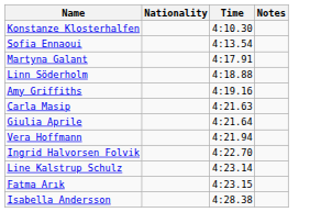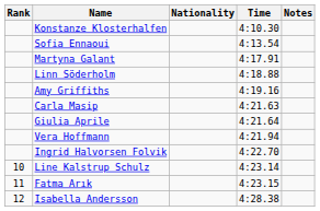 <table class="wikitable sortable" style="text-align:center">
 <tr>
+<th>Rank</th>
 <th>Name</th>
 <th>Nationality</th>
 <th>Time</th>
 <th>Notes</th>
 </tr>
 <tr>
+<td></td>
 <td align=left><a href='#'>Konstanze Klosterhalfen</a></td>
 <td align=left></td>
 <td>4:10.30</td>
 <td></td>
 </tr>
 <tr>
+<td></td>
 <td align=left><a href='#'>Sofia Ennaoui</a></td>
 <td align=left></td>
 <td>4:13.54</td>
 <td></td>
 </tr>
 <tr>
+<td></td>
 <td align=left><a href='#'>Martyna Galant</a></td>
 <td align=left></td>
 <td>4:17.91</td>
 <td></td>
 </tr>
 <tr>
+<td></td>
 <td align=left><a href='#'>Linn Söderholm</a></td>
 <td align=left></td>
 <td>4:18.88</td>
 <td></td>
 </tr>
 <tr>
+<td></td>
 <td align=left><a href='#'>Amy Griffiths</a></td>
 <td align=left></td>
 <td>4:19.16</td>
 <td></td>
 </tr>
 <tr>
+<td></td>
 <td align=left><a href='#'>Carla Masip</a></td>
 <td align=left></td>
 <td>4:21.63</td>
 <td></td>
 </tr>
 <tr>
+<td></td>
 <td align=left><a href='#'>Giulia Aprile</a></td>
 <td align=left></td>
 <td>4:21.64</td>
 <td></td>
 </tr>
 <tr>
+<td></td>
 <td align=left><a href='#'>Vera Hoffmann</a></td>
 <td align=left></td>
 <td>4:21.94</td>
 <td></td>
 </tr>
 <tr>
+<td></td>
 <td align=left><a href='#'>Ingrid Halvorsen Folvik</a></td>
 <td align=left></td>
 <td>4:22.70</td>
 <td></td>
 </tr>
 <tr>
+<td>10</td>
 <td align=left><a href='#'>Line Kalstrup Schulz</a></td>
 <td align=left></td>
 <td>4:23.14</td>
 <td></td>
 </tr>
 <tr>
+<td>11</td>
 <td align=left><a href='#'>Fatma Arık</a></td>
 <td align=left></td>
 <td>4:23.15</td>
 <td></td>
 </tr>
 <tr>
+<td>12</td>
 <td align=left><a href='#'>Isabella Andersson</a></td>
 <td align=left></td>
 <td>4:28.38</td>
 <td></td>
 </tr>
 </table>
